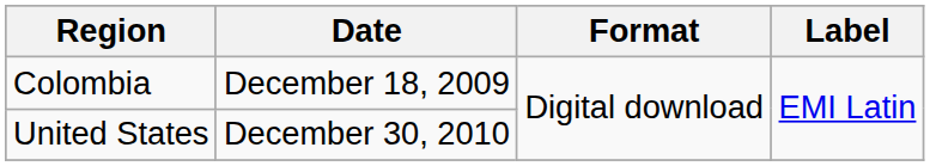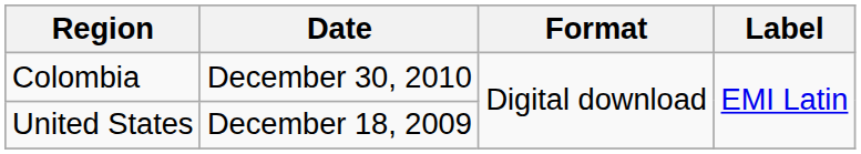 <table class=wikitable>
 <tr>
 <th>Region</th>
 <th>Date</th>
 <th>Format</th>
 <th>Label</th>
 </tr>
 <tr>
 <td>Colombia </td>
-<td rowspan="1">December 18, 2009</td>
+<td rowspan="1">December 30, 2010</td>
 <td rowspan="2">Digital download</td>
 <td rowspan="2"><a href='#'>EMI Latin</a></td>
 </tr>
 <tr>
 <td>United States </td>
-<td rowspan="1">December 30, 2010</td>
+<td rowspan="1">December 18, 2009</td>
 </tr>
 </table>
